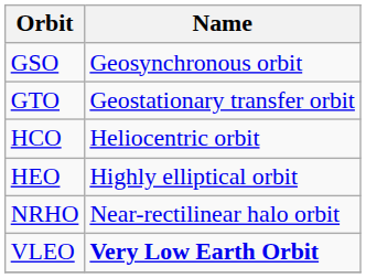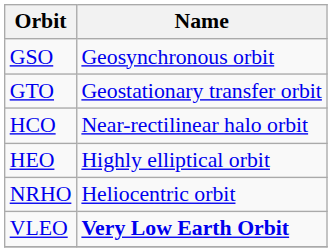 <table class="wikitable sortable">
 <tr>
 <th>Orbit</th>
 <th>Name</th>
 </tr>
 <tr>
 <td><a href='#'>GSO</a></td>
 <td><a href='#'>Geosynchronous orbit</a></td>
 </tr>
 <tr>
 <td><a href='#'>GTO</a></td>
 <td><a href='#'>Geostationary transfer orbit</a></td>
 </tr>
 <tr>
 <td><a href='#'>HCO</a></td>
-<td><a href='#'>Heliocentric orbit</a></td>
+<td><a href='#'>Near-rectilinear halo orbit</a></td>
 </tr>
 <tr>
 <td><a href='#'>HEO</a></td>
 <td><a href='#'>Highly elliptical orbit</a></td>
 </tr>
 <tr>
 <td><a href='#'>NRHO</a></td>
-<td><a href='#'>Near-rectilinear halo orbit</a></td>
+<td><a href='#'>Heliocentric orbit</a></td>
 </tr>
 <tr>
 <td><a href='#'>VLEO</a></td>
 <td><strong><a href='#'>Very Low Earth Orbit</a></strong></td>
 </tr>
 <tr>
 </tr>
 </table>
